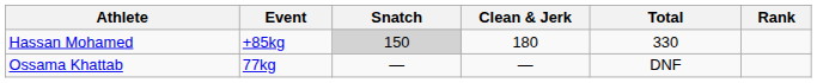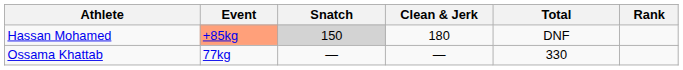 <table class="wikitable" width="60%" style="text-align:center; font-size:90%">
 <tr>
 <th width="20%">Athlete</th>
 <th width="8%">Event</th>
 <th width="11%">Snatch</th>
 <th width="11%">Clean & Jerk</th>
 <th width="13%">Total</th>
 <th width="6%">Rank</th>
 </tr>
 <tr>
 <td align="left"><a href='#'>Hassan Mohamed</a></td>
-<td align="left"><a href='#'>+85kg</a></td>
+<td align="left" style="background: lightsalmon;"><a href='#'>+85kg</a></td>
 <td align=center style="background: lightgrey;">150</td>
 <td align=center>180</td>
-<td align=center>330</td>
+<td align=center>DNF</td>
 <td align=center></td>
 </tr>
 <tr>
 <td align="left"><a href='#'>Ossama Khattab</a></td>
 <td align="left"><a href='#'>77kg</a></td>
 <td align=center>—</td>
 <td align=center>—</td>
-<td align=center>DNF</td>
+<td align=center>330</td>
 <td align=center></td>
 </tr>
 </table>
